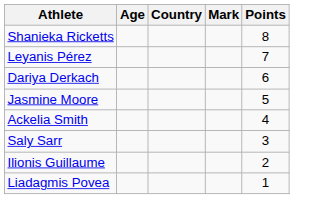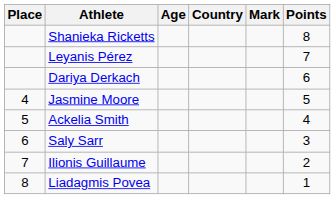 <table class="wikitable mw-datatable sortable">
 <tr>
+<th>Place</th>
 <th>Athlete</th>
 <th>Age</th>
 <th>Country</th>
 <th>Mark</th>
 <th>Points</th>
 </tr>
 <tr>
+<td align=center></td>
 <td><a href='#'>Shanieka Ricketts</a></td>
 <td></td>
 <td></td>
 <td> </td>
 <td align=center>8</td>
 </tr>
 <tr>
+<td align=center></td>
 <td><a href='#'>Leyanis Pérez</a></td>
 <td></td>
 <td></td>
 <td> </td>
 <td align=center>7</td>
 </tr>
 <tr>
+<td align=center></td>
 <td><a href='#'>Dariya Derkach</a></td>
 <td></td>
 <td></td>
 <td> </td>
 <td align=center>6</td>
 </tr>
 <tr>
+<td align=center>4</td>
 <td><a href='#'>Jasmine Moore</a></td>
 <td></td>
 <td></td>
 <td> </td>
 <td align=center>5</td>
 </tr>
 <tr>
+<td align=center>5</td>
 <td><a href='#'>Ackelia Smith</a></td>
 <td></td>
 <td></td>
 <td> </td>
 <td align=center>4</td>
 </tr>
 <tr>
+<td align=center>6</td>
 <td><a href='#'>Saly Sarr</a></td>
 <td></td>
 <td></td>
 <td> </td>
 <td align=center>3</td>
 </tr>
 <tr>
+<td align=center>7</td>
 <td><a href='#'>Ilionis Guillaume</a></td>
 <td></td>
 <td></td>
 <td> </td>
 <td align=center>2</td>
 </tr>
 <tr>
+<td align=center>8</td>
 <td><a href='#'>Liadagmis Povea</a></td>
 <td></td>
 <td></td>
 <td> </td>
 <td align=center>1</td>
 </tr>
 </table>
